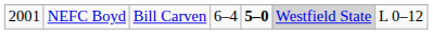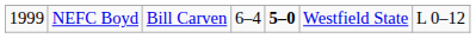 <table class="wikitable">
 <tr>
 </tr>
 <tr>
-<td>2001</td>
+<td>1999</td>
 <td><a href='#'>NEFC Boyd</a></td>
 <td><a href='#'>Bill Carven</a></td>
 <td>6–4</td>
 <td><strong>5–0</strong></td>
-<td style="background: lightgrey;"><a href='#'>Westfield State</a></td>
+<td><a href='#'>Westfield State</a></td>
 <td>L 0–12</td>
 </tr>
 </table>
